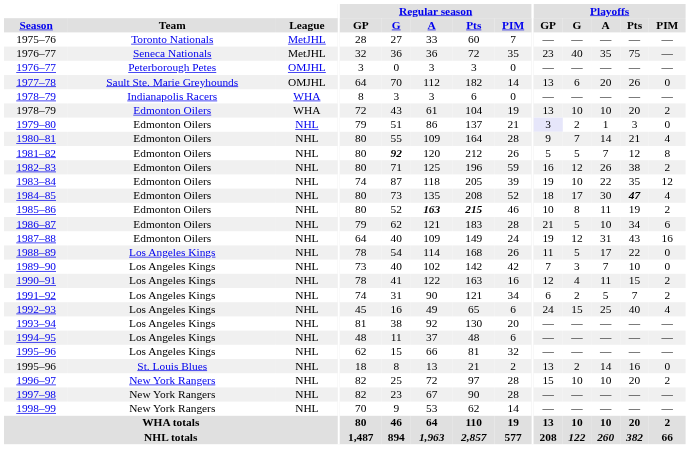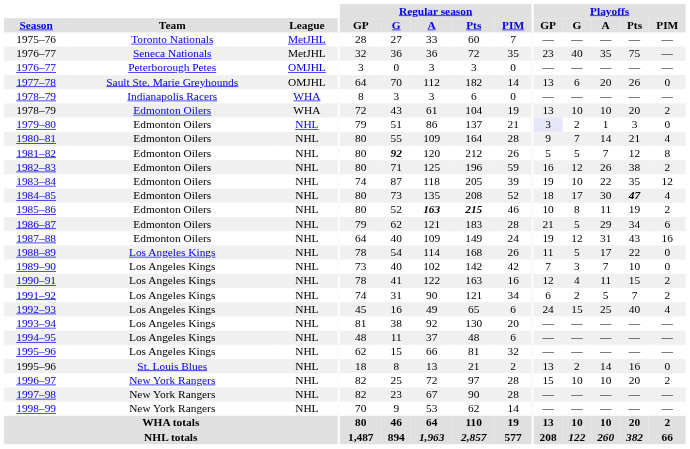 <table border="0" cellpadding="1" cellspacing="0" style="text-align:center; width:60em">
 <tr style="background:#e0e0e0;">
 <th colspan="3" style="background:#fff;"></th>
 <th rowspan="100" style="background:#fff;"></th>
 <th colspan="5"><a href='#'>Regular season</a></th>
 <th rowspan="100" style="background:#fff;"></th>
 <th colspan="5"><a href='#'>Playoffs</a></th>
 </tr>
 <tr style="background:#e0e0e0;">
 <th><a href='#'>Season</a></th>
 <th>Team</th>
 <th>League</th>
 <th>GP</th>
 <th><a href='#'>G</a></th>
 <th><a href='#'>A</a></th>
 <th><a href='#'>Pts</a></th>
 <th><a href='#'>PIM</a></th>
 <th>GP</th>
 <th>G</th>
 <th>A</th>
 <th>Pts</th>
 <th>PIM</th>
 </tr>
 <tr>
 <td>1975–76</td>
 <td><a href='#'>Toronto Nationals</a></td>
 <td><a href='#'>MetJHL</a></td>
 <td>28</td>
 <td>27</td>
 <td>33</td>
 <td>60</td>
 <td>7</td>
 <td>—</td>
 <td>—</td>
 <td>—</td>
 <td>—</td>
 <td>—</td>
 </tr>
 <tr style="background:#f0f0f0;">
 <td>1976–77</td>
 <td><a href='#'>Seneca Nationals</a></td>
 <td>MetJHL</td>
 <td>32</td>
 <td>36</td>
 <td>36</td>
 <td>72</td>
 <td>35</td>
 <td>23</td>
 <td>40</td>
 <td>35</td>
 <td>75</td>
 <td>—</td>
 </tr>
 <tr>
 <td><a href='#'>1976–77</a></td>
 <td><a href='#'>Peterborough Petes</a></td>
 <td><a href='#'>OMJHL</a></td>
 <td>3</td>
 <td>0</td>
 <td>3</td>
 <td>3</td>
 <td>0</td>
 <td>—</td>
 <td>—</td>
 <td>—</td>
 <td>—</td>
 <td>—</td>
 </tr>
 <tr style="background:#f0f0f0;">
 <td><a href='#'>1977–78</a></td>
 <td><a href='#'>Sault Ste. Marie Greyhounds</a></td>
 <td>OMJHL</td>
 <td>64</td>
 <td>70</td>
 <td>112</td>
 <td>182</td>
 <td>14</td>
 <td>13</td>
 <td>6</td>
 <td>20</td>
 <td>26</td>
 <td>0</td>
 </tr>
 <tr>
 <td><a href='#'>1978–79</a></td>
 <td><a href='#'>Indianapolis Racers</a></td>
 <td><a href='#'>WHA</a></td>
 <td>8</td>
 <td>3</td>
 <td>3</td>
 <td>6</td>
 <td>0</td>
 <td>—</td>
 <td>—</td>
 <td>—</td>
 <td>—</td>
 <td>—</td>
 </tr>
 <tr style="background:#f0f0f0;">
 <td>1978–79</td>
 <td><a href='#'>Edmonton Oilers</a></td>
 <td>WHA</td>
 <td>72</td>
 <td>43</td>
 <td>61</td>
 <td>104</td>
 <td>19</td>
 <td>13</td>
 <td>10</td>
 <td>10</td>
 <td>20</td>
 <td>2</td>
 </tr>
 <tr>
 <td><a href='#'>1979–80</a></td>
 <td>Edmonton Oilers</td>
 <td><a href='#'>NHL</a></td>
 <td>79</td>
 <td>51</td>
 <td>86</td>
 <td>137</td>
 <td>21</td>
 <td style="background: lavender;">3</td>
 <td>2</td>
 <td>1</td>
 <td>3</td>
 <td>0</td>
 </tr>
 <tr style="background:#f0f0f0;">
 <td><a href='#'>1980–81</a></td>
 <td>Edmonton Oilers</td>
 <td>NHL</td>
 <td>80</td>
 <td>55</td>
 <td>109</td>
 <td>164</td>
 <td>28</td>
 <td>9</td>
 <td>7</td>
 <td>14</td>
 <td>21</td>
 <td>4</td>
 </tr>
 <tr>
 <td><a href='#'>1981–82</a></td>
 <td>Edmonton Oilers</td>
 <td>NHL</td>
 <td>80</td>
 <td><strong><em>92</em></strong></td>
 <td>120</td>
 <td>212</td>
 <td>26</td>
 <td>5</td>
 <td>5</td>
 <td>7</td>
 <td>12</td>
 <td>8</td>
 </tr>
 <tr style="background:#f0f0f0;">
 <td><a href='#'>1982–83</a></td>
 <td>Edmonton Oilers</td>
 <td>NHL</td>
 <td>80</td>
 <td>71</td>
 <td>125</td>
 <td>196</td>
 <td>59</td>
 <td>16</td>
 <td>12</td>
 <td>26</td>
 <td>38</td>
 <td>2</td>
 </tr>
 <tr>
 <td><a href='#'>1983–84</a></td>
 <td>Edmonton Oilers</td>
 <td>NHL</td>
 <td>74</td>
 <td>87</td>
 <td>118</td>
 <td>205</td>
 <td>39</td>
 <td>19</td>
 <td>10</td>
 <td>22</td>
 <td>35</td>
 <td>12</td>
 </tr>
 <tr style="background:#f0f0f0;">
 <td><a href='#'>1984–85</a></td>
 <td>Edmonton Oilers</td>
 <td>NHL</td>
 <td>80</td>
 <td>73</td>
 <td>135</td>
 <td>208</td>
 <td>52</td>
 <td>18</td>
 <td>17</td>
 <td>30</td>
 <td><strong><em>47</em></strong></td>
 <td>4</td>
 </tr>
 <tr>
 <td><a href='#'>1985–86</a></td>
 <td>Edmonton Oilers</td>
 <td>NHL</td>
 <td>80</td>
 <td>52</td>
 <td><strong><em>163</em></strong></td>
 <td><strong><em>215</em></strong></td>
 <td>46</td>
 <td>10</td>
 <td>8</td>
 <td>11</td>
 <td>19</td>
 <td>2</td>
 </tr>
 <tr style="background:#f0f0f0;">
 <td><a href='#'>1986–87</a></td>
 <td>Edmonton Oilers</td>
 <td>NHL</td>
 <td>79</td>
 <td>62</td>
 <td>121</td>
 <td>183</td>
 <td>28</td>
 <td>21</td>
 <td>5</td>
-<td>10</td>
+<td>29</td>
 <td>34</td>
 <td>6</td>
 </tr>
 <tr>
 <td><a href='#'>1987–88</a></td>
 <td>Edmonton Oilers</td>
 <td>NHL</td>
 <td>64</td>
 <td>40</td>
 <td>109</td>
 <td>149</td>
 <td>24</td>
 <td>19</td>
 <td>12</td>
 <td>31</td>
 <td>43</td>
 <td>16</td>
 </tr>
 <tr style="background:#f0f0f0;">
 <td><a href='#'>1988–89</a></td>
 <td><a href='#'>Los Angeles Kings</a></td>
 <td>NHL</td>
 <td>78</td>
 <td>54</td>
 <td>114</td>
 <td>168</td>
 <td>26</td>
 <td>11</td>
 <td>5</td>
 <td>17</td>
 <td>22</td>
 <td>0</td>
 </tr>
 <tr>
 <td><a href='#'>1989–90</a></td>
 <td>Los Angeles Kings</td>
 <td>NHL</td>
 <td>73</td>
 <td>40</td>
 <td>102</td>
 <td>142</td>
 <td>42</td>
 <td>7</td>
 <td>3</td>
 <td>7</td>
 <td>10</td>
 <td>0</td>
 </tr>
 <tr style="background:#f0f0f0;">
 <td><a href='#'>1990–91</a></td>
 <td>Los Angeles Kings</td>
 <td>NHL</td>
 <td>78</td>
 <td>41</td>
 <td>122</td>
 <td>163</td>
 <td>16</td>
 <td>12</td>
 <td>4</td>
 <td>11</td>
 <td>15</td>
 <td>2</td>
 </tr>
 <tr>
 <td><a href='#'>1991–92</a></td>
 <td>Los Angeles Kings</td>
 <td>NHL</td>
 <td>74</td>
 <td>31</td>
 <td>90</td>
 <td>121</td>
 <td>34</td>
 <td>6</td>
 <td>2</td>
 <td>5</td>
 <td>7</td>
 <td>2</td>
 </tr>
 <tr style="background:#f0f0f0;">
 <td><a href='#'>1992–93</a></td>
 <td>Los Angeles Kings</td>
 <td>NHL</td>
 <td>45</td>
 <td>16</td>
 <td>49</td>
 <td>65</td>
 <td>6</td>
 <td>24</td>
 <td>15</td>
 <td>25</td>
 <td>40</td>
 <td>4</td>
 </tr>
 <tr>
 <td><a href='#'>1993–94</a></td>
 <td>Los Angeles Kings</td>
 <td>NHL</td>
 <td>81</td>
 <td>38</td>
 <td>92</td>
 <td>130</td>
 <td>20</td>
 <td>—</td>
 <td>—</td>
 <td>—</td>
 <td>—</td>
 <td>—</td>
 </tr>
 <tr style="background:#f0f0f0;">
 <td><a href='#'>1994–95</a></td>
 <td>Los Angeles Kings</td>
 <td>NHL</td>
 <td>48</td>
 <td>11</td>
 <td>37</td>
 <td>48</td>
 <td>6</td>
 <td>—</td>
 <td>—</td>
 <td>—</td>
 <td>—</td>
 <td>—</td>
 </tr>
 <tr>
 <td><a href='#'>1995–96</a></td>
 <td>Los Angeles Kings</td>
 <td>NHL</td>
 <td>62</td>
 <td>15</td>
 <td>66</td>
 <td>81</td>
 <td>32</td>
 <td>—</td>
 <td>—</td>
 <td>—</td>
 <td>—</td>
 <td>—</td>
 </tr>
 <tr style="background:#f0f0f0;">
 <td>1995–96</td>
 <td><a href='#'>St. Louis Blues</a></td>
 <td>NHL</td>
 <td>18</td>
 <td>8</td>
 <td>13</td>
 <td>21</td>
 <td>2</td>
 <td>13</td>
 <td>2</td>
 <td>14</td>
 <td>16</td>
 <td>0</td>
 </tr>
 <tr>
 <td><a href='#'>1996–97</a></td>
 <td><a href='#'>New York Rangers</a></td>
 <td>NHL</td>
 <td>82</td>
 <td>25</td>
 <td>72</td>
 <td>97</td>
 <td>28</td>
 <td>15</td>
 <td>10</td>
 <td>10</td>
 <td>20</td>
 <td>2</td>
 </tr>
 <tr style="background:#f0f0f0;">
 <td><a href='#'>1997–98</a></td>
 <td>New York Rangers</td>
 <td>NHL</td>
 <td>82</td>
 <td>23</td>
 <td>67</td>
 <td>90</td>
 <td>28</td>
 <td>—</td>
 <td>—</td>
 <td>—</td>
 <td>—</td>
 <td>—</td>
 </tr>
 <tr>
 <td><a href='#'>1998–99</a></td>
 <td>New York Rangers</td>
 <td>NHL</td>
 <td>70</td>
 <td>9</td>
 <td>53</td>
 <td>62</td>
 <td>14</td>
 <td>—</td>
 <td>—</td>
 <td>—</td>
 <td>—</td>
 <td>—</td>
 </tr>
 <tr style="background:#e0e0e0;">
 <th colspan="3">WHA totals</th>
 <th>80</th>
 <th>46</th>
 <th>64</th>
 <th>110</th>
 <th>19</th>
 <th>13</th>
 <th>10</th>
 <th>10</th>
 <th>20</th>
 <th>2</th>
 </tr>
 <tr style="background:#e0e0e0;">
 <th colspan="3">NHL totals</th>
 <th>1,487</th>
 <th>894</th>
 <th><em>1,963</em></th>
 <th><em>2,857</em></th>
 <th>577</th>
 <th>208</th>
 <th><em>122</em></th>
 <th><em>260</em></th>
 <th><em>382</em></th>
 <th>66</th>
 </tr>
 </table>
